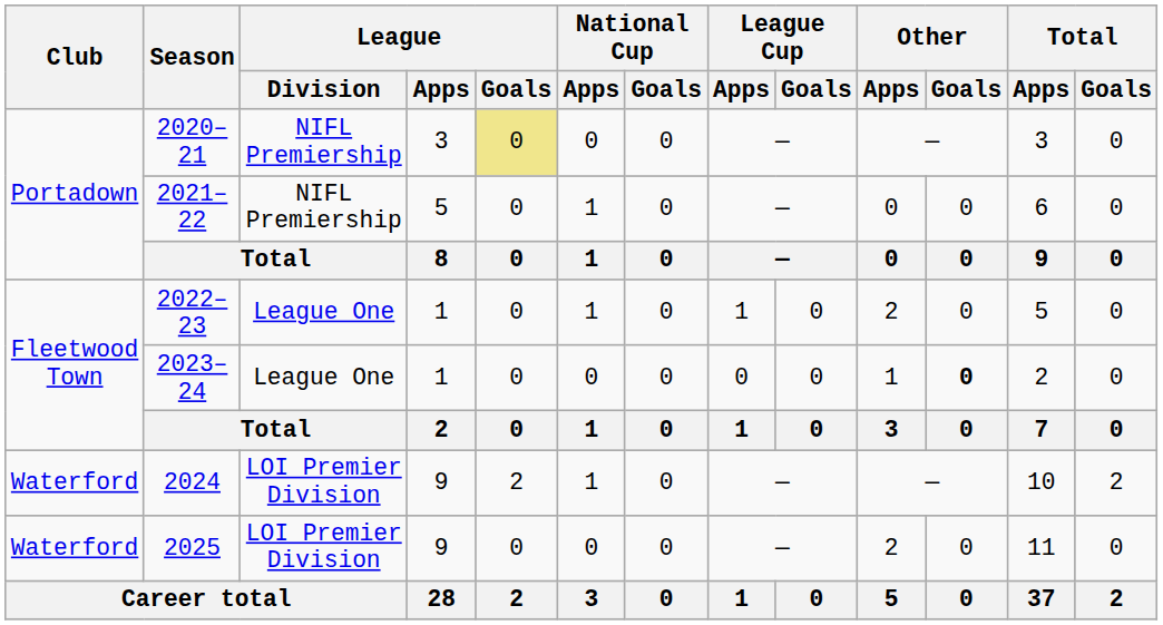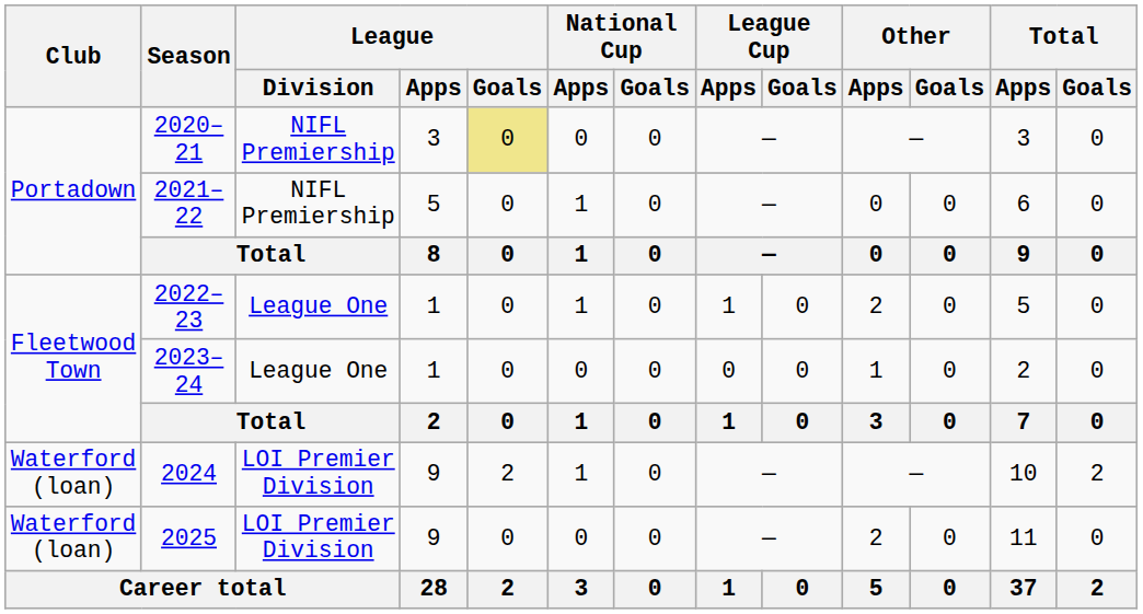 <table class=wikitable style="text-align: center;">
 <tr>
 <th rowspan=2>Club</th>
 <th rowspan=2>Season</th>
 <th colspan=3>League</th>
 <th colspan=2>National Cup</th>
 <th colspan=2>League Cup</th>
 <th colspan=2>Other</th>
 <th colspan=2>Total</th>
 </tr>
 <tr>
 <th>Division</th>
 <th>Apps</th>
 <th>Goals</th>
 <th>Apps</th>
 <th>Goals</th>
 <th>Apps</th>
 <th>Goals</th>
 <th>Apps</th>
 <th>Goals</th>
 <th>Apps</th>
 <th>Goals</th>
 </tr>
 <tr>
 <td rowspan=3><a href='#'>Portadown</a></td>
 <td><a href='#'>2020–21</a></td>
 <td><a href='#'>NIFL Premiership</a></td>
 <td>3</td>
 <td style="background: khaki;">0</td>
 <td>0</td>
 <td>0</td>
 <td colspan="2">—</td>
 <td colspan="2">—</td>
 <td>3</td>
 <td>0</td>
 </tr>
 <tr>
 <td><a href='#'>2021–22</a></td>
 <td>NIFL Premiership</td>
 <td>5</td>
 <td>0</td>
 <td>1</td>
 <td>0</td>
 <td colspan="2">—</td>
 <td>0</td>
 <td>0</td>
 <td>6</td>
 <td>0</td>
 </tr>
 <tr>
 <th colspan=2>Total</th>
 <th>8</th>
 <th>0</th>
 <th>1</th>
 <th>0</th>
 <th colspan="2">—</th>
 <th>0</th>
 <th>0</th>
 <th>9</th>
 <th>0</th>
 </tr>
 <tr>
 <td rowspan=3><a href='#'>Fleetwood Town</a></td>
 <td><a href='#'>2022–23</a></td>
 <td><a href='#'>League One</a></td>
 <td>1</td>
 <td>0</td>
 <td>1</td>
 <td>0</td>
 <td>1</td>
 <td>0</td>
 <td>2</td>
 <td>0</td>
 <td>5</td>
 <td>0</td>
 </tr>
 <tr>
 <td><a href='#'>2023–24</a></td>
 <td>League One</td>
 <td>1</td>
 <td>0</td>
 <td>0</td>
 <td>0</td>
 <td>0</td>
 <td>0</td>
 <td>1</td>
-<td><strong>0</strong></td>
+<td>0</td>
 <td>2</td>
 <td>0</td>
 </tr>
 <tr>
 <th colspan=2>Total</th>
 <th>2</th>
 <th>0</th>
 <th>1</th>
 <th>0</th>
 <th>1</th>
 <th>0</th>
 <th>3</th>
 <th>0</th>
 <th>7</th>
 <th>0</th>
 </tr>
 <tr>
-<td><a href='#'>Waterford</a></td>
+<td><a href='#'>Waterford</a> (loan)</td>
 <td><a href='#'>2024</a></td>
 <td><a href='#'>LOI Premier Division</a></td>
 <td>9</td>
 <td>2</td>
 <td>1</td>
 <td>0</td>
 <td colspan="2">—</td>
 <td colspan="2">—</td>
 <td>10</td>
 <td>2</td>
 </tr>
 <tr>
-<td><a href='#'>Waterford</a></td>
+<td><a href='#'>Waterford</a> (loan)</td>
 <td><a href='#'>2025</a></td>
 <td><a href='#'>LOI Premier Division</a></td>
 <td>9</td>
 <td>0</td>
 <td>0</td>
 <td>0</td>
 <td colspan="2">—</td>
 <td>2</td>
 <td>0</td>
 <td>11</td>
 <td>0</td>
 </tr>
 <tr>
 <th colspan=3>Career total</th>
 <th>28</th>
 <th>2</th>
 <th>3</th>
 <th>0</th>
 <th>1</th>
 <th>0</th>
 <th>5</th>
 <th>0</th>
 <th>37</th>
 <th>2</th>
 </tr>
 </table>
